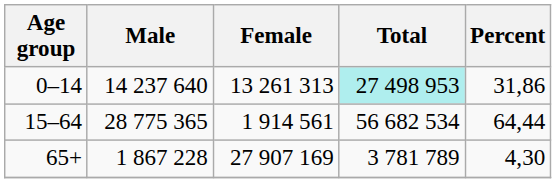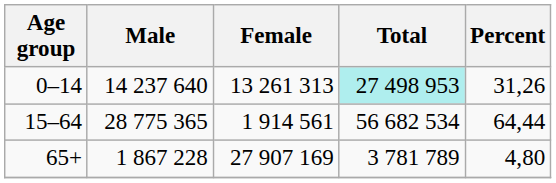 <table class="wikitable">
 <tr>
 <th width="50">Age group</th>
 <th width="80pt">Male</th>
 <th width="80">Female</th>
 <th width="80">Total</th>
 <th width="50">Percent</th>
 </tr>
 <tr>
 <td align="right">0–14</td>
 <td align="right">14 237 640</td>
 <td align="right">13 261 313</td>
 <td align="right" style="background: paleturquoise;">27 498 953</td>
-<td align="right">31,86</td>
+<td align="right">31,26</td>
 </tr>
 <tr>
 <td align="right">15–64</td>
 <td align="right">28 775 365</td>
 <td align="right">1 914 561</td>
 <td align="right">56 682 534</td>
 <td align="right">64,44</td>
 </tr>
 <tr>
 <td align="right">65+</td>
 <td align="right">1 867 228</td>
 <td align="right">27 907 169</td>
 <td align="right">3 781 789</td>
-<td align="right">4,30</td>
+<td align="right">4,80</td>
 </tr>
 <tr>
 </tr>
 </table>
